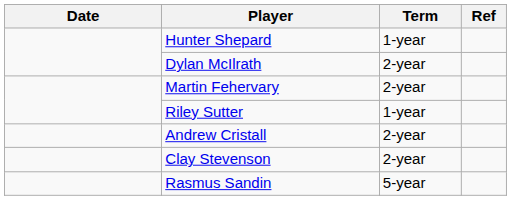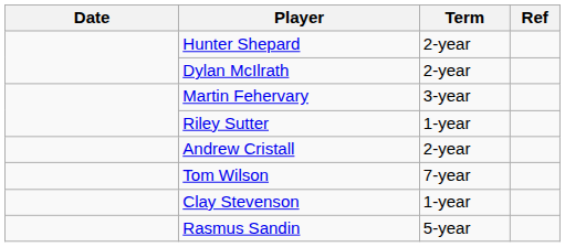 <table class="wikitable">
 <tr>
 <th style="width: 10em;">Date</th>
 <th style="width: 14em;">Player</th>
 <th style="width: 5em;">Term</th>
 <th style="width: 2.5em;">Ref</th>
 </tr>
 <tr>
 <td rowspan=2></td>
 <td><a href='#'>Hunter Shepard</a></td>
-<td>1-year</td>
+<td>2-year</td>
 <td></td>
 </tr>
 <tr>
 <td><a href='#'>Dylan McIlrath</a></td>
 <td>2-year</td>
 <td></td>
 </tr>
 <tr>
 <td rowspan=2></td>
 <td><a href='#'>Martin Fehervary</a></td>
-<td>2-year</td>
+<td>3-year</td>
 <td></td>
 </tr>
 <tr>
 <td><a href='#'>Riley Sutter</a></td>
 <td>1-year</td>
 <td></td>
 </tr>
 <tr>
 <td></td>
 <td><a href='#'>Andrew Cristall</a></td>
 <td>2-year</td>
 <td></td>
 </tr>
 <tr>
 <td></td>
+<td><a href='#'>Tom Wilson</a></td>
+<td>7-year</td>
+<td></td>
+</tr>
+<tr>
+<td></td>
 <td><a href='#'>Clay Stevenson</a></td>
-<td>2-year</td>
+<td>1-year</td>
 <td></td>
 </tr>
 <tr>
 <td></td>
 <td><a href='#'>Rasmus Sandin</a></td>
 <td>5-year</td>
 <td></td>
 </tr>
 </table>
